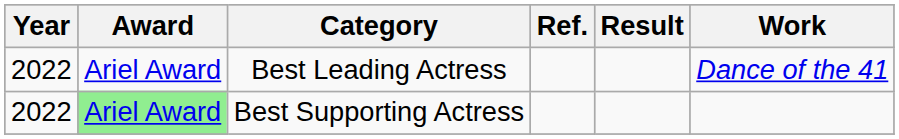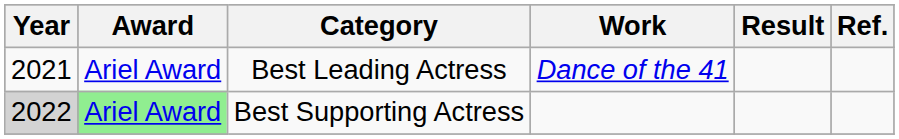 <table class="wikitable plainrowheaders" style="text-align:center;" border="1">
 <tr>
 <th>Year</th>
 <th>Award</th>
 <th>Category</th>
+<th>Work</th>
+<th>Result</th>
 <th>Ref.</th>
-<th>Result</th>
-<th>Work</th>
 </tr>
 <tr>
-<td>2022</td>
+<td>2021</td>
 <td><a href='#'>Ariel Award</a></td>
 <td>Best Leading Actress</td>
+<td><em><a href='#'>Dance of the 41</a></em></td>
 <td></td>
 <td></td>
-<td><em><a href='#'>Dance of the 41</a></em></td>
 </tr>
 <tr>
-<td>2022</td>
+<td style="background: lightgrey;">2022</td>
 <td style="background: lightgreen;"><a href='#'>Ariel Award</a></td>
 <td>Best Supporting Actress</td>
+<td><em></em></td>
 <td></td>
 <td></td>
-<td><em></em></td>
 </tr>
 </table>
